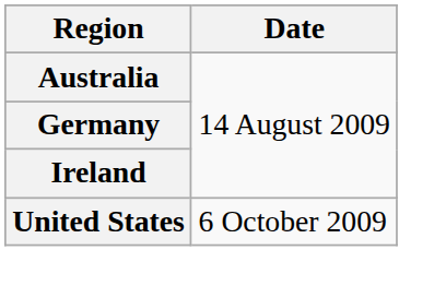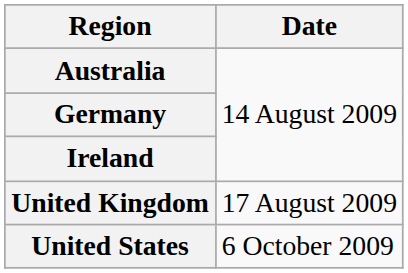 <table class="wikitable plainrowheaders">
 <tr>
 <th scope="col">Region</th>
 <th scope="col">Date</th>
 </tr>
 <tr>
 <th scope="row">Australia</th>
 <td rowspan="3">14 August 2009</td>
 </tr>
 <tr>
 <th scope="row">Germany</th>
 </tr>
 <tr>
 <th scope="row">Ireland</th>
 </tr>
 <tr>
+<th scope="row">United Kingdom</th>
+<td>17 August 2009</td>
+</tr>
+<tr>
 <th scope="row">United States</th>
 <td>6 October 2009</td>
 </tr>
 </table>
